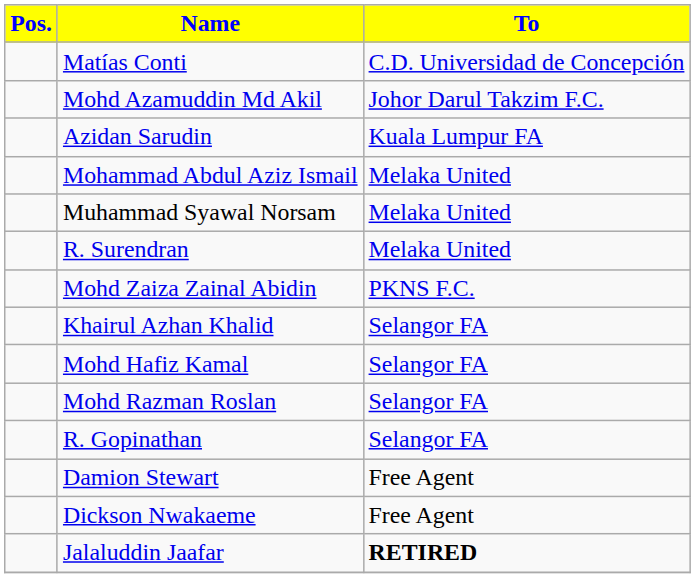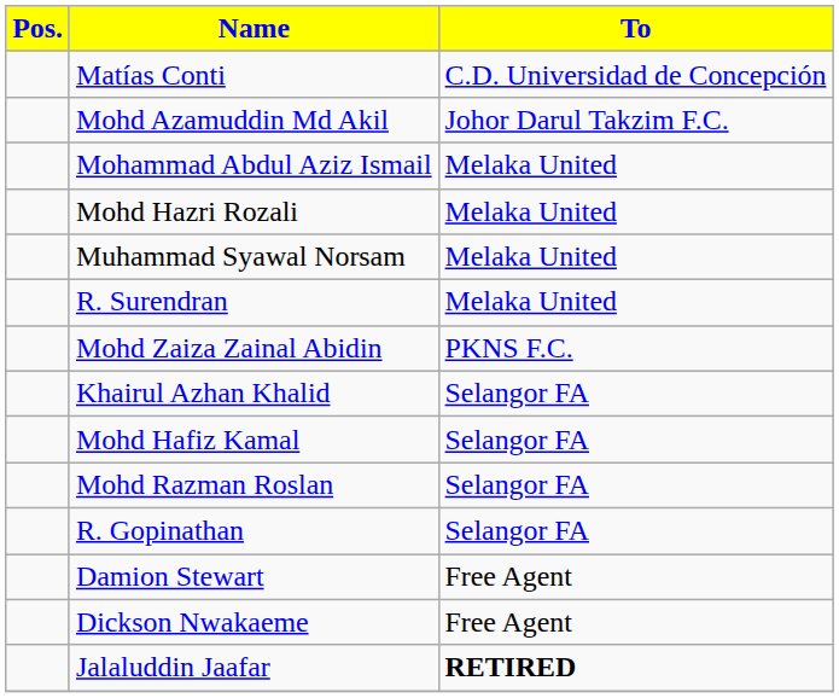 <table class="wikitable sortable">
 <tr>
 <th style="background:Yellow; color:Blue;">Pos.</th>
 <th style="background:Yellow; color:Blue;">Name</th>
 <th style="background:Yellow; color:Blue;">To</th>
 </tr>
 <tr>
 <td></td>
 <td> <a href='#'>Matías Conti</a></td>
 <td> <a href='#'>C.D. Universidad de Concepción</a></td>
 </tr>
 <tr>
 <td></td>
 <td> <a href='#'>Mohd Azamuddin Md Akil</a></td>
 <td> <a href='#'>Johor Darul Takzim F.C.</a></td>
 </tr>
 <tr>
 <td></td>
-<td> <a href='#'>Azidan Sarudin</a></td>
-<td> <a href='#'>Kuala Lumpur FA</a></td>
+<td> <a href='#'>Mohammad Abdul Aziz Ismail</a></td>
+<td> <a href='#'>Melaka United</a></td>
 </tr>
 <tr>
 <td></td>
-<td> <a href='#'>Mohammad Abdul Aziz Ismail</a></td>
+<td> Mohd Hazri Rozali</td>
 <td> <a href='#'>Melaka United</a></td>
 </tr>
 <tr>
 <td></td>
 <td> Muhammad Syawal Norsam</td>
 <td> <a href='#'>Melaka United</a></td>
 </tr>
 <tr>
 <td></td>
 <td> <a href='#'>R. Surendran</a></td>
 <td> <a href='#'>Melaka United</a></td>
 </tr>
 <tr>
 <td></td>
 <td> <a href='#'>Mohd Zaiza Zainal Abidin</a></td>
 <td> <a href='#'>PKNS F.C.</a></td>
 </tr>
 <tr>
 <td></td>
 <td> <a href='#'>Khairul Azhan Khalid</a></td>
 <td> <a href='#'>Selangor FA</a></td>
 </tr>
 <tr>
 <td></td>
 <td> <a href='#'>Mohd Hafiz Kamal</a></td>
 <td> <a href='#'>Selangor FA</a></td>
 </tr>
 <tr>
 <td></td>
 <td> <a href='#'>Mohd Razman Roslan</a></td>
 <td> <a href='#'>Selangor FA</a></td>
 </tr>
 <tr>
 <td></td>
 <td> <a href='#'>R. Gopinathan</a></td>
 <td> <a href='#'>Selangor FA</a></td>
 </tr>
 <tr>
 <td></td>
 <td> <a href='#'>Damion Stewart</a></td>
 <td>Free Agent</td>
 </tr>
 <tr>
 <td></td>
 <td> <a href='#'>Dickson Nwakaeme</a></td>
 <td>Free Agent</td>
 </tr>
 <tr>
 <td></td>
 <td> <a href='#'>Jalaluddin Jaafar</a></td>
 <td><strong>RETIRED</strong></td>
 </tr>
 <tr>
 </tr>
 </table>
